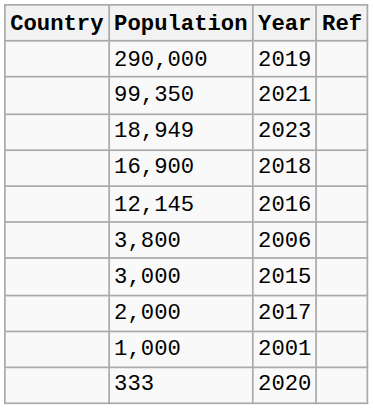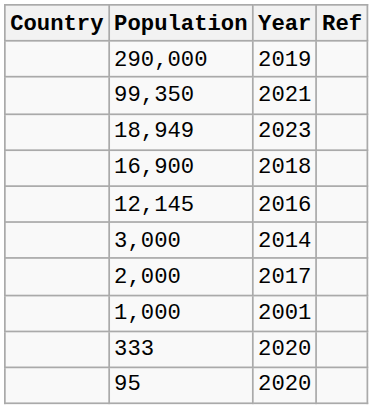 <table class="wikitable sortable static-row-numbers">
 <tr>
 <th>Country</th>
 <th>Population</th>
 <th>Year</th>
 <th>Ref</th>
 </tr>
 <tr>
 <td></td>
 <td>290,000</td>
 <td>2019</td>
 <td></td>
 </tr>
 <tr>
 <td></td>
 <td>99,350</td>
 <td>2021</td>
 <td></td>
 </tr>
 <tr>
 <td></td>
 <td>18,949</td>
 <td>2023</td>
 <td></td>
 </tr>
 <tr>
 <td></td>
 <td>16,900</td>
 <td>2018</td>
 <td></td>
 </tr>
 <tr>
 <td></td>
 <td>12,145</td>
 <td>2016</td>
 <td></td>
 </tr>
 <tr>
 <td></td>
-<td>3,800</td>
-<td>2006</td>
-<td></td>
-</tr>
-<tr>
-<td></td>
 <td>3,000</td>
-<td>2015</td>
+<td>2014</td>
 <td></td>
 </tr>
 <tr>
 <td></td>
 <td>2,000</td>
 <td>2017</td>
 <td></td>
 </tr>
 <tr>
 <td></td>
 <td>1,000</td>
 <td>2001</td>
 <td></td>
 </tr>
 <tr>
 <td></td>
 <td>333</td>
 <td>2020</td>
 <td></td>
 </tr>
+<tr>
+<td></td>
+<td>95</td>
+<td>2020</td>
+<td></td>
+</tr>
 </table>
